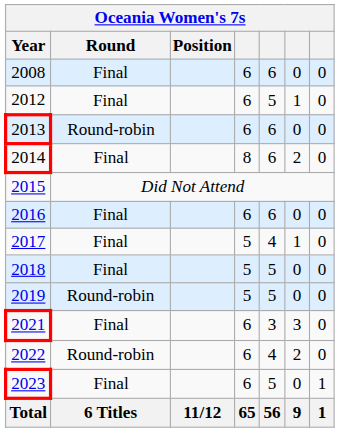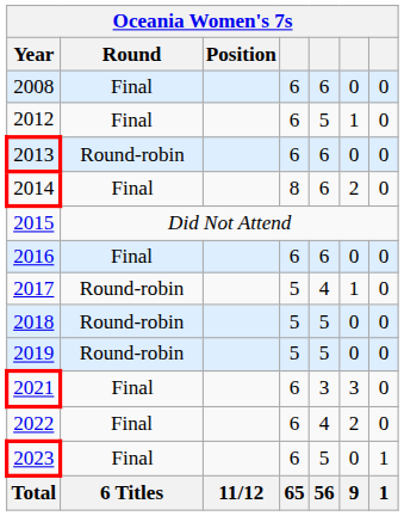 <table class="wikitable" style="text-align: center;">
 <tr>
 <th colspan=10><a href='#'>Oceania Women's 7s</a></th>
 </tr>
 <tr>
 <th>Year</th>
 <th style="width:6.5em;">Round</th>
 <th style="padding:2px;">Position</th>
 <th style="width:1em;"></th>
 <th style="width:1em;"></th>
 <th style="width:1em;"></th>
 <th style="width:1em;"></th>
 </tr>
 <tr bgcolor=#def>
 <td> 2008</td>
 <td>Final</td>
 <td></td>
 <td>6</td>
 <td>6</td>
 <td>0</td>
 <td>0</td>
 </tr>
 <tr>
 <td> 2012</td>
 <td>Final</td>
 <td></td>
 <td>6</td>
 <td>5</td>
 <td>1</td>
 <td>0</td>
 </tr>
 <tr bgcolor=#def>
 <td style="border: 3px solid red"> 2013</td>
 <td>Round-robin</td>
 <td></td>
 <td>6</td>
 <td>6</td>
 <td>0</td>
 <td>0</td>
 </tr>
 <tr>
 <td style="border: 3px solid red"> 2014</td>
 <td>Final</td>
 <td></td>
 <td>8</td>
 <td>6</td>
 <td>2</td>
 <td>0</td>
 </tr>
 <tr>
 <td> <a href='#'>2015</a></td>
 <td colspan="6" rowspan=1><em>Did Not Attend</em></td>
 </tr>
 <tr bgcolor=#def>
 <td> <a href='#'>2016</a></td>
 <td>Final</td>
 <td></td>
 <td>6</td>
 <td>6</td>
 <td>0</td>
 <td>0</td>
 </tr>
 <tr>
 <td> <a href='#'>2017</a></td>
-<td>Final</td>
+<td>Round-robin</td>
 <td></td>
 <td>5</td>
 <td>4</td>
 <td>1</td>
 <td>0</td>
 </tr>
 <tr bgcolor=#def>
 <td> <a href='#'>2018</a></td>
-<td>Final</td>
+<td>Round-robin</td>
 <td></td>
 <td>5</td>
 <td>5</td>
 <td>0</td>
 <td>0</td>
 </tr>
 <tr bgcolor=#def>
 <td> <a href='#'>2019</a></td>
 <td>Round-robin</td>
 <td></td>
 <td>5</td>
 <td>5</td>
 <td>0</td>
 <td>0</td>
 </tr>
 <tr>
 <td style="border: 3px solid red"> <a href='#'>2021</a></td>
 <td>Final</td>
 <td></td>
 <td>6</td>
 <td>3</td>
 <td>3</td>
 <td>0 </td>
 </tr>
 <tr>
 <td><a href='#'>2022</a></td>
-<td>Round-robin</td>
+<td>Final</td>
 <td></td>
 <td>6</td>
 <td>4</td>
 <td>2</td>
 <td>0</td>
 </tr>
 <tr>
 <td style="border: 3px solid red"> <a href='#'>2023</a></td>
 <td>Final</td>
 <td></td>
 <td>6</td>
 <td>5</td>
 <td>0</td>
 <td>1</td>
 </tr>
 <tr>
 <th>Total</th>
 <th>6 Titles</th>
 <th>11/12</th>
 <th>65</th>
 <th>56</th>
 <th>9</th>
 <th>1</th>
 </tr>
 </table>
